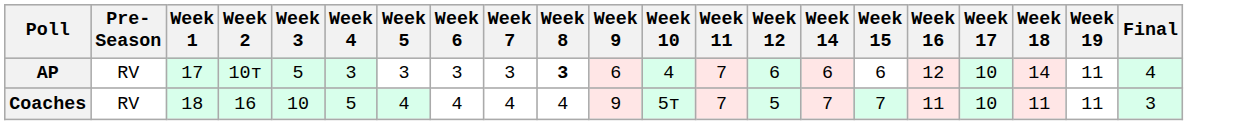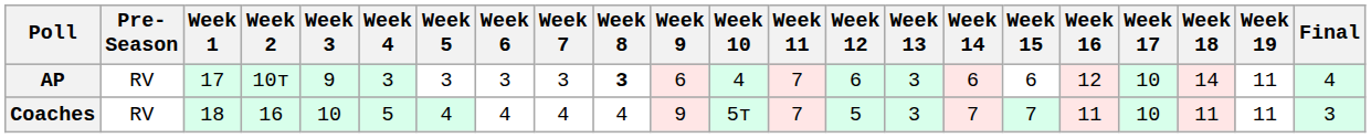 <table class="wikitable" style="white-space:nowrap;font-size:90%">
 <tr>
 <th>Poll</th>
 <th>Pre-<br>Season</th>
 <th>Week<br>1</th>
 <th>Week<br>2</th>
 <th>Week<br>3</th>
 <th>Week<br>4</th>
 <th>Week<br>5</th>
 <th>Week<br>6</th>
 <th>Week<br>7</th>
 <th>Week<br>8</th>
 <th>Week<br>9</th>
 <th>Week<br>10</th>
 <th>Week<br>11</th>
 <th>Week<br>12</th>
+<th>Week<br>13</th>
 <th>Week<br>14</th>
 <th>Week<br>15</th>
 <th>Week<br>16</th>
 <th>Week<br>17</th>
 <th>Week<br>18</th>
 <th>Week<br>19</th>
 <th>Final</th>
 </tr>
 <tr style="text-align:center;">
 <th>AP</th>
 <td style="background:#FFF;">RV</td>
 <td style="background:#D8FFEB;">17</td>
 <td style="background:#D8FFEB;">10т</td>
-<td style="background:#D8FFEB;">5</td>
+<td style="background:#D8FFEB;">9</td>
 <td style="background:#D8FFEB;">3</td>
 <td style="background:#FFF;">3</td>
 <td style="background:#FFF;">3</td>
 <td style="background:#FFF;">3</td>
 <td style="background:#FFF;"><strong>3</strong></td>
 <td style="background:#FFE6E6;">6</td>
 <td style="background:#D8FFEB;">4</td>
 <td style="background:#FFE6E6;">7</td>
 <td style="background:#D8FFEB;">6</td>
+<td style="background:#D8FFEB;">3</td>
 <td style="background:#FFE6E6;">6</td>
 <td style="background:#FFF;">6</td>
 <td style="background:#FFE6E6;">12</td>
 <td style="background:#D8FFEB;">10</td>
 <td style="background:#FFE6E6;">14</td>
 <td style="background:#FFF;">11</td>
 <td style="background:#D8FFEB;">4</td>
 </tr>
 <tr style="text-align:center;">
 <th>Coaches</th>
 <td style="background:#FFF;">RV</td>
 <td style="background:#D8FFEB;">18</td>
 <td style="background:#D8FFEB;">16</td>
 <td style="background:#D8FFEB;">10</td>
 <td style="background:#D8FFEB;">5</td>
 <td style="background:#D8FFEB;">4</td>
 <td style="background:#FFF;">4</td>
 <td style="background:#FFF;">4</td>
 <td style="background:#FFF;">4</td>
 <td style="background:#FFE6E6;">9</td>
 <td style="background:#D8FFEB;">5т</td>
 <td style="background:#FFE6E6;">7</td>
 <td style="background:#D8FFEB;">5</td>
+<td style="background:#D8FFEB;">3</td>
 <td style="background:#FFE6E6;">7</td>
 <td style="background:#D8FFEB;">7</td>
 <td style="background:#FFE6E6;">11</td>
 <td style="background:#D8FFEB;">10</td>
 <td style="background:#FFE6E6;">11</td>
 <td style="background:#FFF;">11</td>
 <td style="background:#D8FFEB;">3</td>
 </tr>
 </table>
